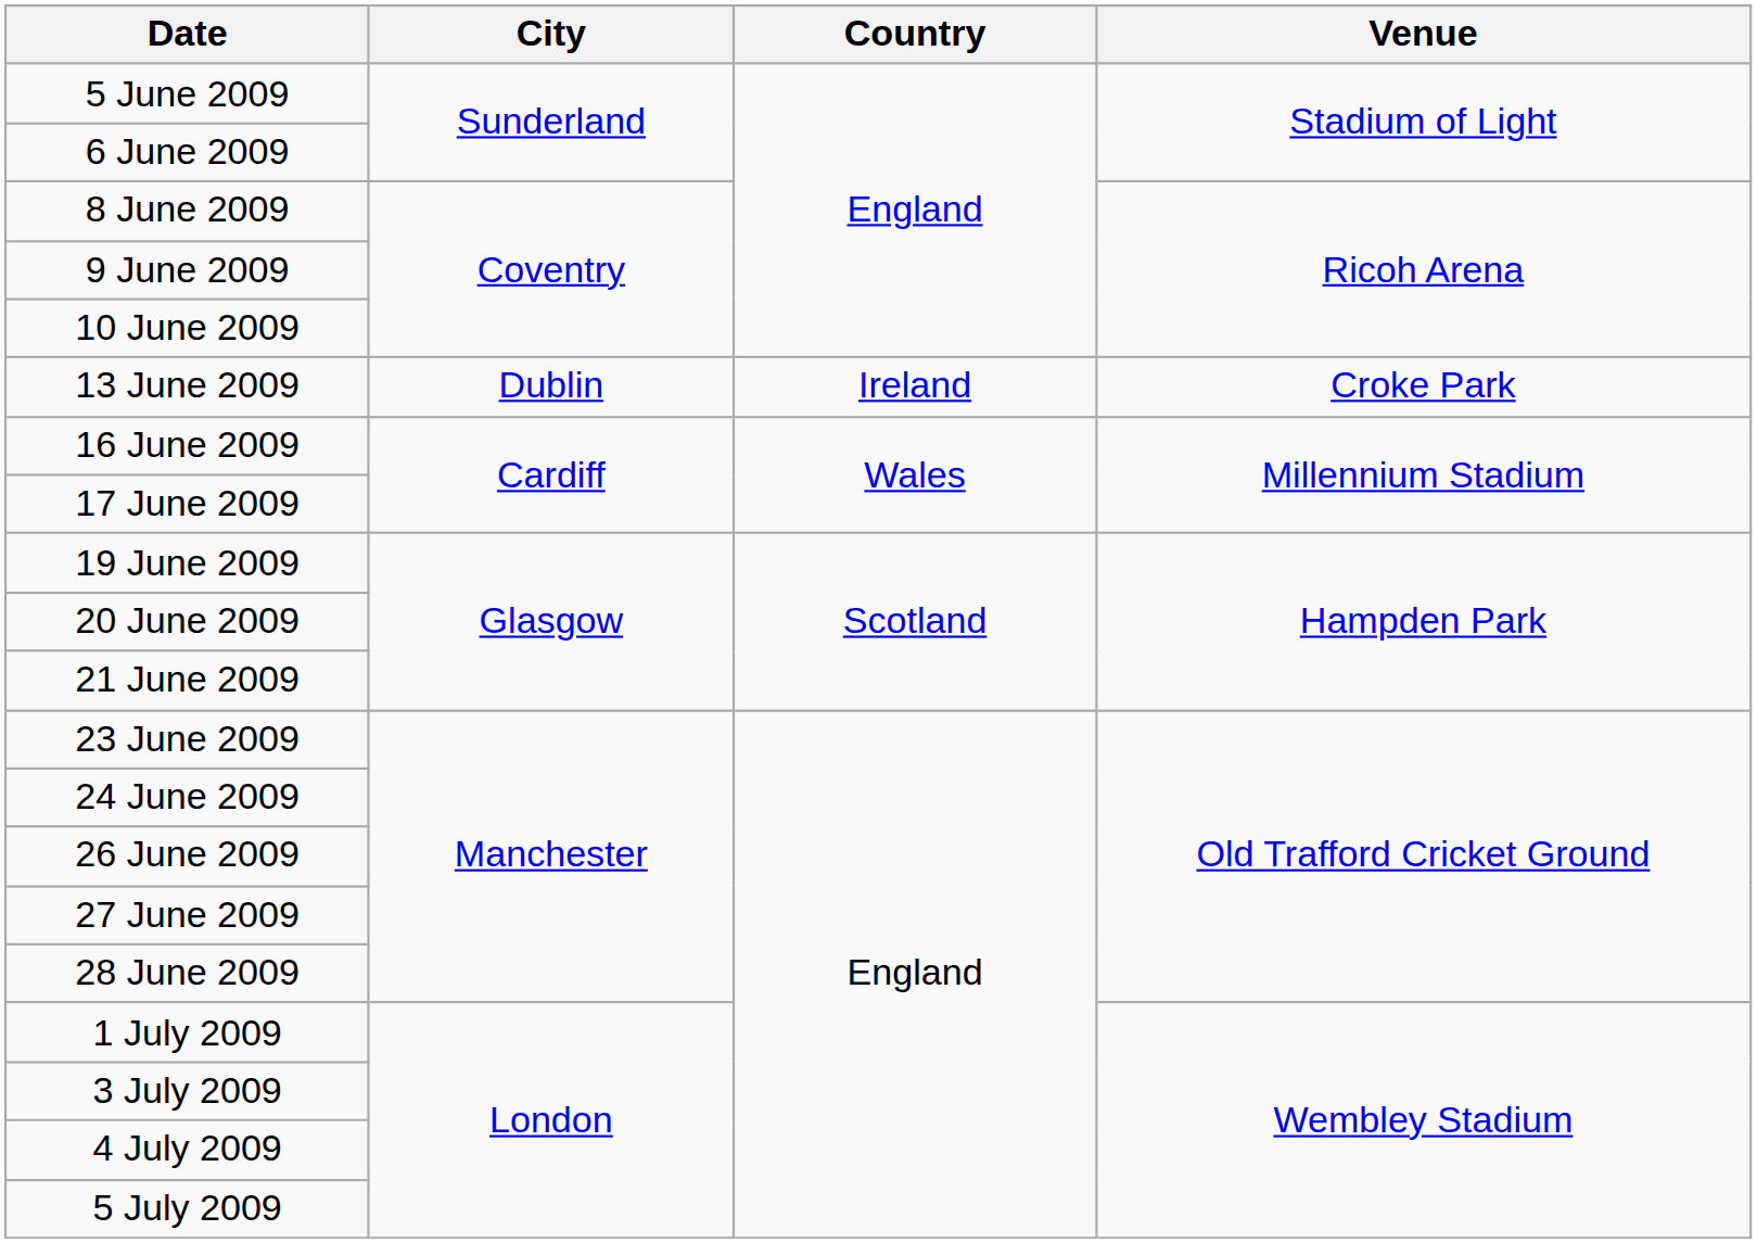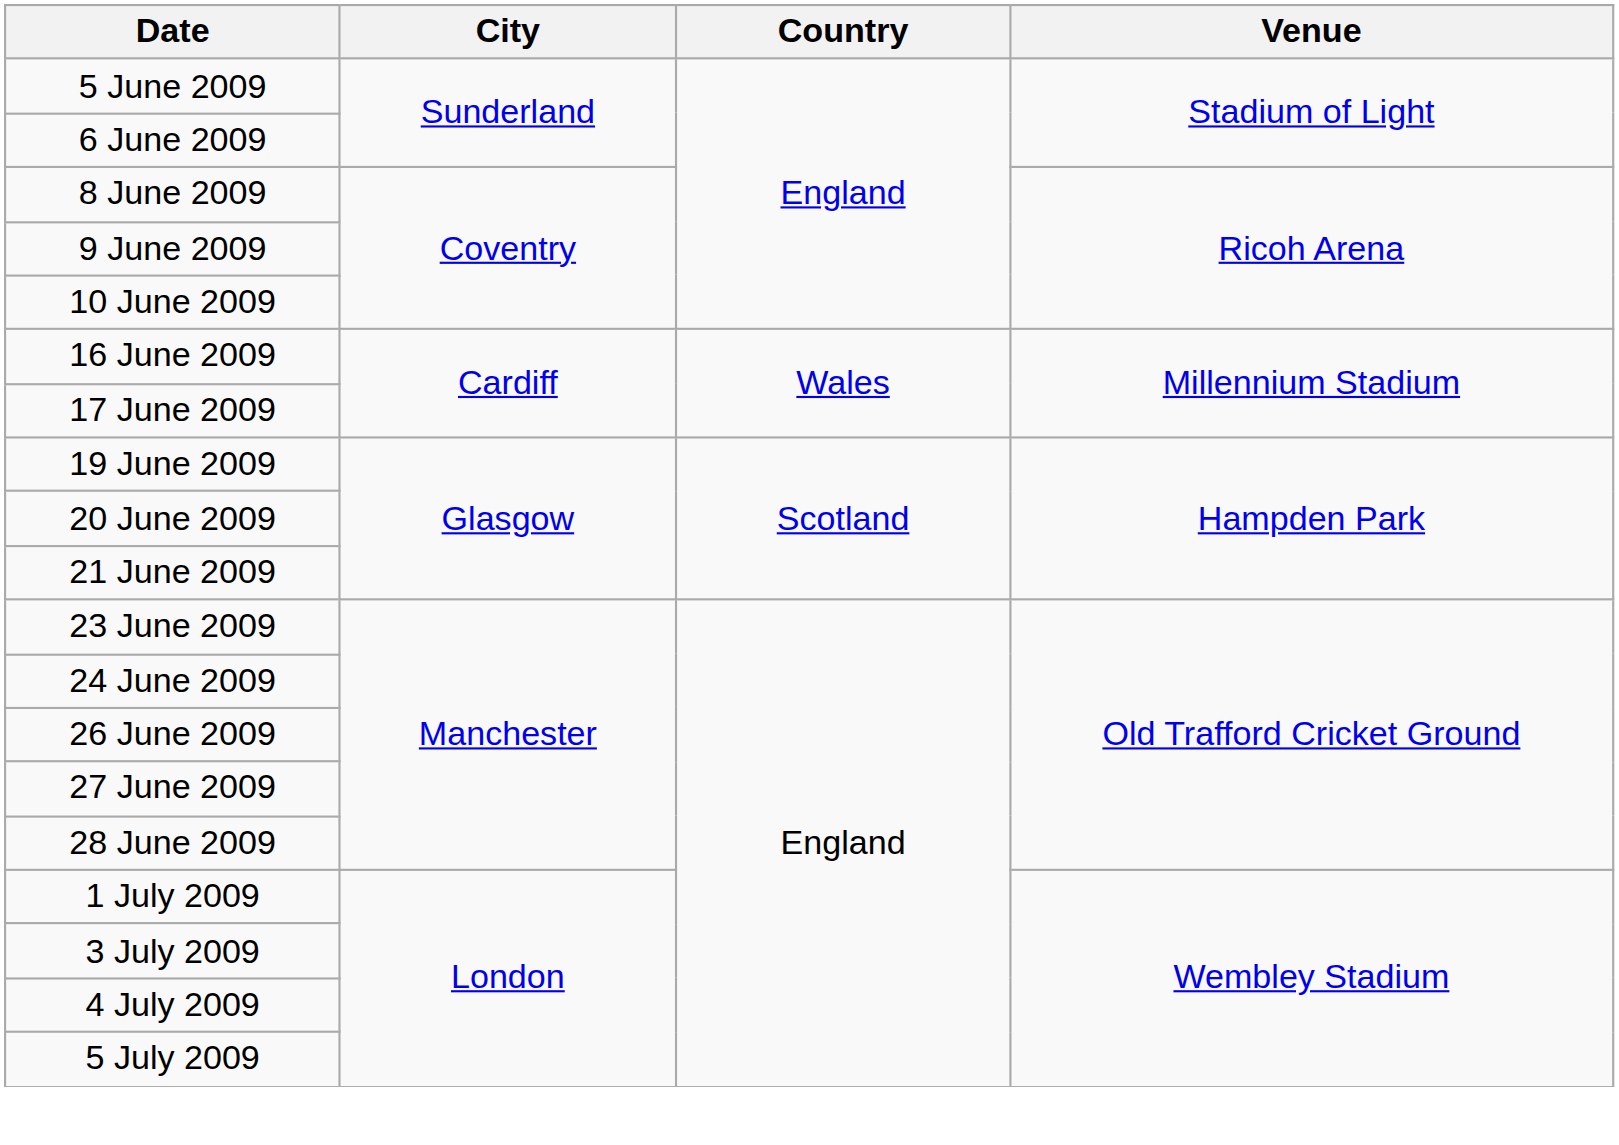 <table class="wikitable" style="text-align:center;">
 <tr>
 <th style="width:150px;">Date</th>
 <th style="width:150px;">City</th>
 <th style="width:150px;">Country</th>
 <th style="width:275px;">Venue</th>
 </tr>
 <tr>
 <td>5 June 2009</td>
 <td rowspan="2"><a href='#'>Sunderland</a></td>
 <td rowspan="5"><a href='#'>England</a></td>
 <td rowspan="2"><a href='#'>Stadium of Light</a></td>
 </tr>
 <tr>
 <td>6 June 2009</td>
 </tr>
 <tr>
 <td>8 June 2009</td>
 <td rowspan="3"><a href='#'>Coventry</a></td>
 <td rowspan="3"><a href='#'>Ricoh Arena</a></td>
 </tr>
 <tr>
 <td>9 June 2009</td>
 </tr>
 <tr>
 <td>10 June 2009</td>
-</tr>
-<tr>
-<td>13 June 2009</td>
-<td><a href='#'>Dublin</a></td>
-<td><a href='#'>Ireland</a></td>
-<td><a href='#'>Croke Park</a></td>
 </tr>
 <tr>
 <td>16 June 2009</td>
 <td rowspan="2"><a href='#'>Cardiff</a></td>
 <td rowspan="2"><a href='#'>Wales</a></td>
 <td rowspan="2"><a href='#'>Millennium Stadium</a></td>
 </tr>
 <tr>
 <td>17 June 2009</td>
 </tr>
 <tr>
 <td>19 June 2009</td>
 <td rowspan="3"><a href='#'>Glasgow</a></td>
 <td rowspan="3"><a href='#'>Scotland</a></td>
 <td rowspan="3"><a href='#'>Hampden Park</a></td>
 </tr>
 <tr>
 <td>20 June 2009</td>
 </tr>
 <tr>
 <td>21 June 2009</td>
 </tr>
 <tr>
 <td>23 June 2009</td>
 <td rowspan="5"><a href='#'>Manchester</a></td>
 <td rowspan="9">England</td>
 <td rowspan="5"><a href='#'>Old Trafford Cricket Ground</a></td>
 </tr>
 <tr>
 <td>24 June 2009</td>
 </tr>
 <tr>
 <td>26 June 2009</td>
 </tr>
 <tr>
 <td>27 June 2009</td>
 </tr>
 <tr>
 <td>28 June 2009</td>
 </tr>
 <tr>
 <td>1 July 2009</td>
 <td rowspan="4"><a href='#'>London</a></td>
 <td rowspan="4"><a href='#'>Wembley Stadium</a></td>
 </tr>
 <tr>
 <td>3 July 2009</td>
 </tr>
 <tr>
 <td>4 July 2009</td>
 </tr>
 <tr>
 <td>5 July 2009</td>
 </tr>
 </table>
